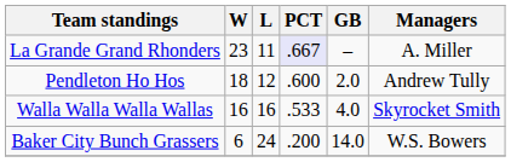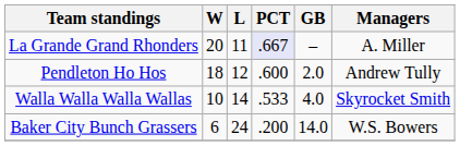 <table class="wikitable">
 <tr>
 <th>Team standings</th>
 <th>W</th>
 <th>L</th>
 <th>PCT</th>
 <th>GB</th>
 <th>Managers</th>
 </tr>
 <tr align=center>
 <td><a href='#'>La Grande Grand Rhonders</a></td>
-<td>23</td>
+<td>20</td>
 <td>11</td>
 <td style="background: lavender;">.667</td>
 <td>–</td>
 <td>A. Miller</td>
 </tr>
 <tr align=center>
 <td><a href='#'>Pendleton Ho Hos</a></td>
 <td>18</td>
 <td>12</td>
 <td>.600</td>
 <td>2.0</td>
 <td>Andrew Tully</td>
 </tr>
 <tr align=center>
 <td><a href='#'>Walla Walla Walla Wallas</a></td>
-<td>16</td>
-<td>16</td>
+<td>10</td>
+<td>14</td>
 <td>.533</td>
 <td>4.0</td>
 <td><a href='#'>Skyrocket Smith</a></td>
 </tr>
 <tr align=center>
 <td><a href='#'>Baker City Bunch Grassers</a></td>
 <td>6</td>
 <td>24</td>
 <td>.200</td>
 <td>14.0</td>
 <td>W.S. Bowers</td>
 </tr>
 <tr align=center>
 </tr>
 </table>
